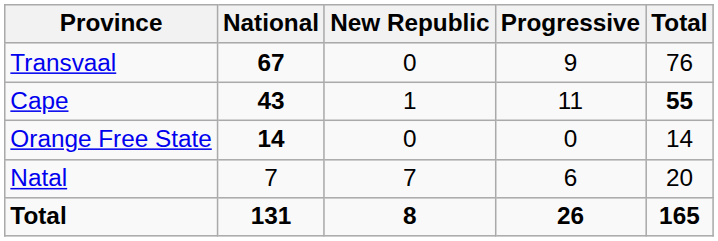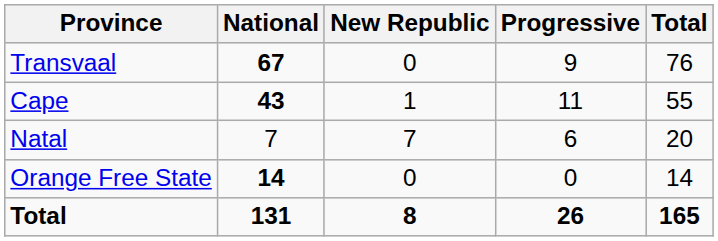 <table class=wikitable style=text-align:center>
 <tr>
 <th>Province</th>
 <th>National</th>
 <th>New Republic</th>
 <th>Progressive</th>
 <th>Total</th>
 </tr>
 <tr>
 <td align=left><a href='#'>Transvaal</a></td>
 <td><strong>67</strong></td>
 <td>0</td>
 <td>9</td>
 <td>76</td>
 </tr>
 <tr>
 <td align=left><a href='#'>Cape</a></td>
 <td><strong>43</strong></td>
 <td>1</td>
 <td>11</td>
-<td><strong>55</strong></td>
+<td>55</td>
+</tr>
+<tr>
+<td align=left><a href='#'>Natal</a></td>
+<td>7</td>
+<td>7</td>
+<td>6</td>
+<td>20</td>
 </tr>
 <tr>
 <td align=left><a href='#'>Orange Free State</a></td>
 <td><strong>14</strong></td>
 <td>0</td>
 <td>0</td>
 <td>14</td>
 </tr>
 <tr>
-<td align=left><a href='#'>Natal</a></td>
-<td>7</td>
-<td>7</td>
-<td>6</td>
-<td>20</td>
-</tr>
-<tr>
 <td align=left><strong>Total</strong></td>
 <td><strong>131</strong></td>
 <td><strong>8</strong></td>
 <td><strong>26</strong></td>
 <td><strong>165</strong></td>
 </tr>
 </table>
